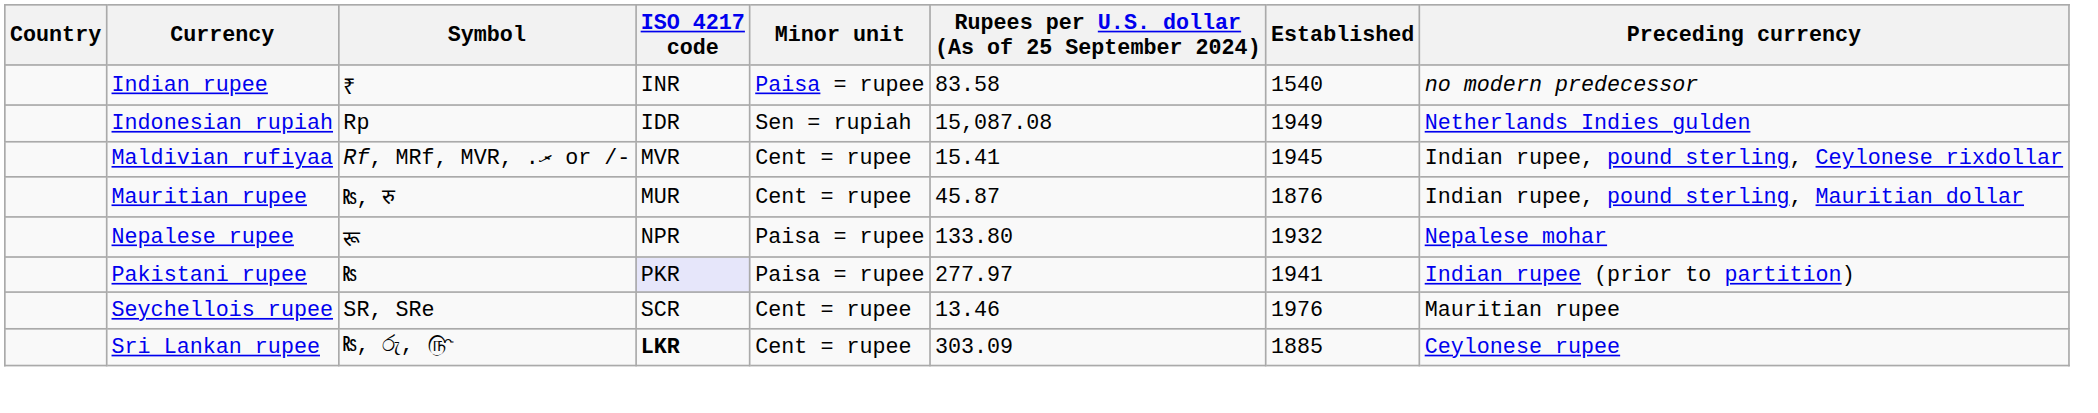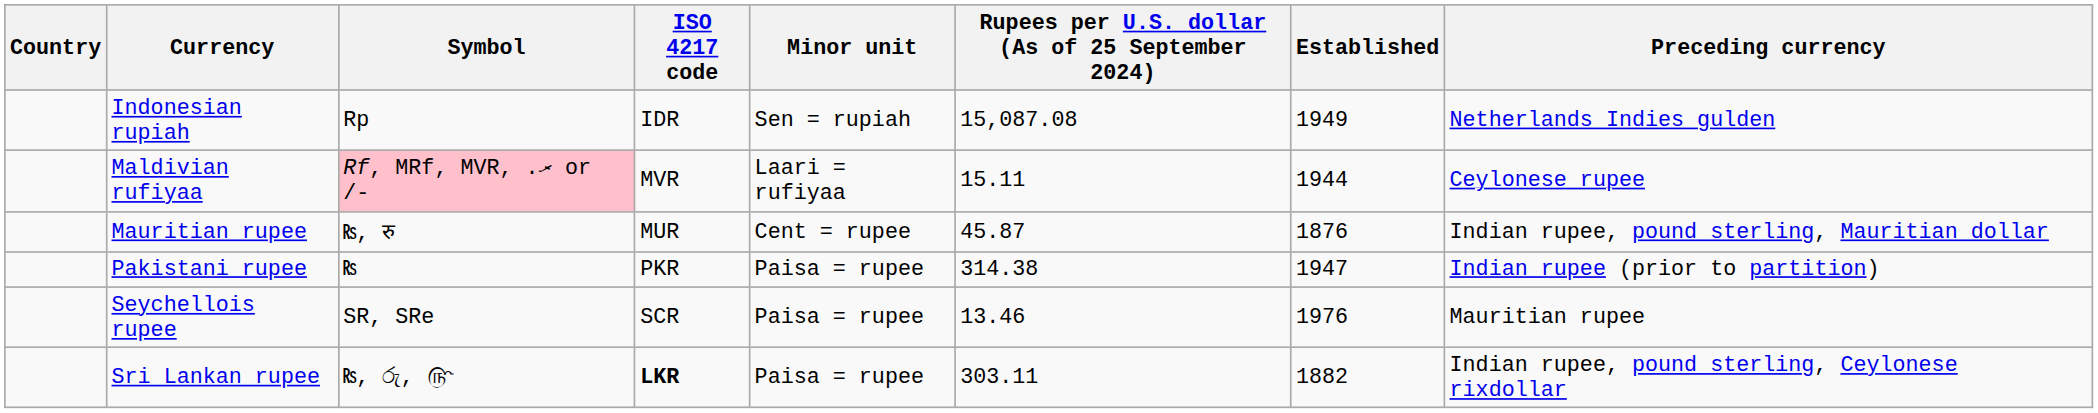 <table class="wikitable sortable">
 <tr>
 <th>Country</th>
 <th>Currency</th>
 <th>Symbol</th>
 <th><a href='#'>ISO 4217</a><br>code</th>
 <th>Minor unit</th>
 <th>Rupees per <a href='#'>U.S. dollar</a><br>(As of 25 September 2024)</th>
 <th>Established</th>
 <th>Preceding currency</th>
-</tr>
-<tr>
-<td></td>
-<td><a href='#'>Indian rupee</a></td>
-<td>₹</td>
-<td>INR</td>
-<td><a href='#'>Paisa</a> =  rupee</td>
-<td>83.58</td>
-<td>1540</td>
-<td><em>no modern predecessor</em></td>
 </tr>
 <tr>
 <td></td>
 <td><a href='#'>Indonesian rupiah</a></td>
 <td>Rp</td>
 <td>IDR</td>
 <td>Sen =  rupiah</td>
 <td>15,087.08</td>
 <td>1949</td>
 <td><a href='#'>Netherlands Indies gulden</a></td>
 </tr>
 <tr>
 <td></td>
 <td><a href='#'>Maldivian rufiyaa</a></td>
-<td><em>Rf</em>, MRf, MVR, .ރ or /-</td>
+<td style="background: pink;"><em>Rf</em>, MRf, MVR, .ރ or /-</td>
 <td>MVR</td>
-<td>Cent =  rupee</td>
-<td>15.41</td>
-<td>1945</td>
-<td>Indian rupee, <a href='#'>pound sterling</a>, <a href='#'>Ceylonese rixdollar</a></td>
+<td>Laari =  rufiyaa</td>
+<td>15.11</td>
+<td>1944</td>
+<td><a href='#'>Ceylonese rupee</a></td>
 </tr>
 <tr>
 <td></td>
 <td><a href='#'>Mauritian rupee</a></td>
 <td>₨, रु</td>
 <td>MUR</td>
 <td>Cent =  rupee</td>
 <td>45.87</td>
 <td>1876</td>
 <td>Indian rupee, <a href='#'>pound sterling</a>, <a href='#'>Mauritian dollar</a></td>
 </tr>
 <tr>
 <td></td>
-<td><a href='#'>Nepalese rupee</a></td>
-<td>रू</td>
-<td>NPR</td>
-<td>Paisa =  rupee</td>
-<td>133.80</td>
-<td>1932</td>
-<td><a href='#'>Nepalese mohar</a></td>
-</tr>
-<tr>
-<td></td>
 <td><a href='#'>Pakistani rupee</a></td>
 <td>₨</td>
-<td style="background: lavender;">PKR</td>
+<td>PKR</td>
 <td>Paisa =  rupee</td>
-<td>277.97</td>
-<td>1941</td>
+<td>314.38</td>
+<td>1947</td>
 <td><a href='#'>Indian rupee</a> (prior to <a href='#'>partition</a>)</td>
 </tr>
 <tr>
 <td></td>
 <td><a href='#'>Seychellois rupee</a></td>
 <td>SR, SRe</td>
 <td>SCR</td>
-<td>Cent =  rupee</td>
+<td>Paisa =  rupee</td>
 <td>13.46</td>
 <td>1976</td>
 <td>Mauritian rupee</td>
 </tr>
 <tr>
 <td></td>
 <td><a href='#'>Sri Lankan rupee</a></td>
 <td>₨, රු, ௹</td>
 <td><strong>LKR</strong></td>
-<td>Cent =  rupee</td>
-<td>303.09</td>
-<td>1885</td>
-<td><a href='#'>Ceylonese rupee</a></td>
+<td>Paisa =  rupee</td>
+<td>303.11</td>
+<td>1882</td>
+<td>Indian rupee, <a href='#'>pound sterling</a>, <a href='#'>Ceylonese rixdollar</a></td>
 </tr>
 </table>
